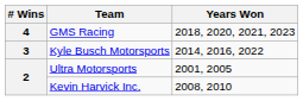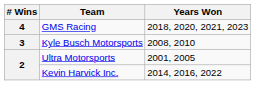 <table class="wikitable" style="font-size: 95%;">
 <tr>
 <th># Wins</th>
 <th>Team</th>
 <th>Years Won</th>
 </tr>
 <tr>
 <th>4</th>
 <td><a href='#'>GMS Racing</a></td>
 <td>2018, 2020, 2021, 2023</td>
 </tr>
 <tr>
 <th>3</th>
 <td><a href='#'>Kyle Busch Motorsports</a></td>
-<td>2014, 2016, 2022</td>
+<td>2008, 2010</td>
 </tr>
 <tr>
 <th rowspan="3">2</th>
 <td><a href='#'>Ultra Motorsports</a></td>
 <td>2001, 2005</td>
 </tr>
 <tr>
 <td><a href='#'>Kevin Harvick Inc.</a></td>
-<td>2008, 2010</td>
+<td>2014, 2016, 2022</td>
 </tr>
 </table>
